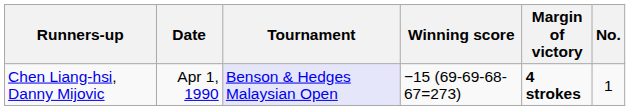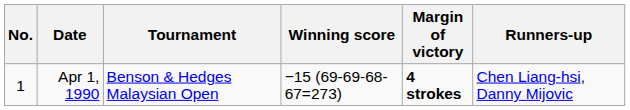 <table class="wikitable" style="font-size:95%;">
 <tr>
-<th>Runners-up</th>
+<th>No.</th>
 <th>Date</th>
 <th>Tournament</th>
 <th>Winning score</th>
 <th>Margin of<br>victory</th>
-<th>No.</th>
+<th>Runners-up</th>
 </tr>
 <tr>
-<td> <a href='#'>Chen Liang-hsi</a>,  <a href='#'>Danny Mijovic</a></td>
+<td align=center>1</td>
 <td align=right>Apr 1, <a href='#'>1990</a></td>
-<td style="background: lavender;"><a href='#'>Benson & Hedges Malaysian Open</a></td>
+<td><a href='#'>Benson & Hedges Malaysian Open</a></td>
 <td>−15 (69-69-68-67=273)</td>
 <td><strong>4 strokes</strong></td>
-<td align=center>1</td>
+<td> <a href='#'>Chen Liang-hsi</a>,  <a href='#'>Danny Mijovic</a></td>
 </tr>
 </table>
